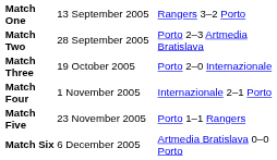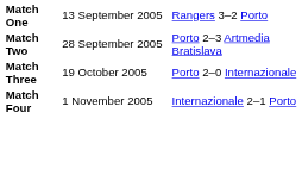 <table>
 <tr ---->
 <td width="75"></td>
 </tr>
 <tr ---->
 <td width="75"></td>
 <td width="150"></td>
 <td width="200"></td>
 </tr>
 <tr ---->
 <td><strong>Match One</strong></td>
 <td>13 September 2005</td>
 <td><a href='#'>Rangers</a> 3–2 <a href='#'>Porto</a></td>
 </tr>
 <tr ---->
 <td><strong>Match Two</strong></td>
 <td>28 September 2005</td>
 <td><a href='#'>Porto</a> 2–3 <a href='#'>Artmedia Bratislava</a></td>
 </tr>
 <tr ---->
 <td><strong>Match Three</strong></td>
 <td>19 October 2005</td>
 <td><a href='#'>Porto</a> 2–0 <a href='#'>Internazionale</a></td>
 </tr>
 <tr ---->
 <td><strong>Match Four</strong></td>
 <td>1 November 2005</td>
 <td><a href='#'>Internazionale</a> 2–1 <a href='#'>Porto</a></td>
 </tr>
-<tr ---->
-<td><strong>Match Five</strong></td>
-<td>23 November 2005</td>
-<td><a href='#'>Porto</a> 1–1 <a href='#'>Rangers</a></td>
-</tr>
-<tr ---->
-<td><strong>Match Six</strong></td>
-<td>6 December 2005</td>
-<td><a href='#'>Artmedia Bratislava</a> 0–0 <a href='#'>Porto</a></td>
-</tr>
 </table>
